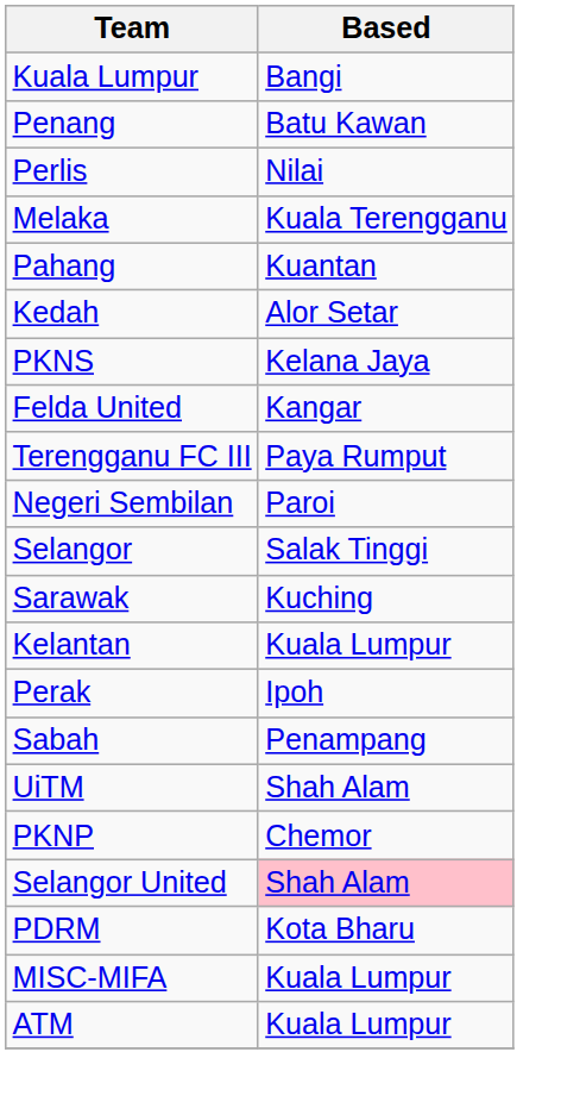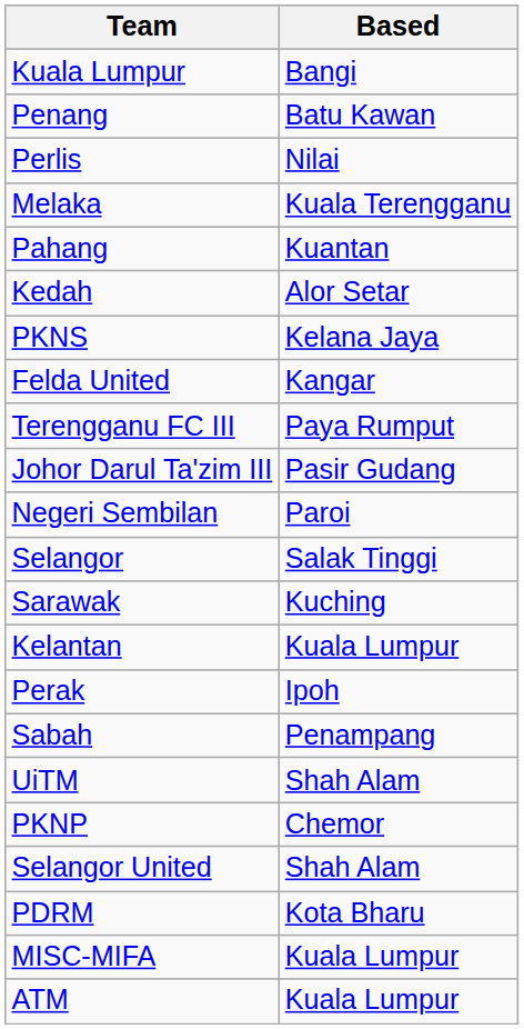 <table class="wikitable sortable" style="text-align: left;">
 <tr>
 <th>Team</th>
 <th>Based</th>
 </tr>
 <tr>
 <td> <a href='#'>Kuala Lumpur</a></td>
 <td><a href='#'>Bangi</a></td>
 </tr>
 <tr>
 <td> <a href='#'>Penang</a></td>
 <td><a href='#'>Batu Kawan</a></td>
 </tr>
 <tr>
 <td> <a href='#'>Perlis</a></td>
 <td><a href='#'>Nilai</a></td>
 </tr>
 <tr>
 <td> <a href='#'>Melaka</a></td>
 <td><a href='#'>Kuala Terengganu</a></td>
 </tr>
 <tr>
 <td> <a href='#'>Pahang</a></td>
 <td><a href='#'>Kuantan</a></td>
 </tr>
 <tr>
 <td> <a href='#'>Kedah</a></td>
 <td><a href='#'>Alor Setar</a></td>
 </tr>
 <tr>
 <td> <a href='#'>PKNS</a></td>
 <td><a href='#'>Kelana Jaya</a></td>
 </tr>
 <tr>
 <td> <a href='#'>Felda United</a></td>
 <td><a href='#'>Kangar</a></td>
 </tr>
 <tr>
 <td> <a href='#'>Terengganu FC III</a></td>
 <td><a href='#'>Paya Rumput</a></td>
 </tr>
 <tr>
+<td> <a href='#'>Johor Darul Ta'zim III</a></td>
+<td><a href='#'>Pasir Gudang</a></td>
+</tr>
+<tr>
 <td> <a href='#'>Negeri Sembilan</a></td>
 <td><a href='#'>Paroi</a></td>
 </tr>
 <tr>
 <td> <a href='#'>Selangor</a></td>
 <td><a href='#'>Salak Tinggi</a></td>
 </tr>
 <tr>
 <td> <a href='#'>Sarawak</a></td>
 <td><a href='#'>Kuching</a></td>
 </tr>
 <tr>
 <td> <a href='#'>Kelantan</a></td>
 <td><a href='#'>Kuala Lumpur</a></td>
 </tr>
 <tr>
 <td> <a href='#'>Perak</a></td>
 <td><a href='#'>Ipoh</a></td>
 </tr>
 <tr>
 <td> <a href='#'>Sabah</a></td>
 <td><a href='#'>Penampang</a></td>
 </tr>
 <tr>
 <td> <a href='#'>UiTM</a></td>
 <td><a href='#'>Shah Alam</a></td>
 </tr>
 <tr>
 <td> <a href='#'>PKNP</a></td>
 <td><a href='#'>Chemor</a></td>
 </tr>
 <tr>
 <td> <a href='#'>Selangor United</a></td>
-<td style="background: pink;"><a href='#'>Shah Alam</a></td>
+<td><a href='#'>Shah Alam</a></td>
 </tr>
 <tr>
 <td><a href='#'>PDRM</a></td>
 <td><a href='#'>Kota Bharu</a></td>
 </tr>
 <tr>
 <td> <a href='#'>MISC-MIFA</a></td>
 <td><a href='#'>Kuala Lumpur</a></td>
 </tr>
 <tr>
 <td> <a href='#'>ATM</a></td>
 <td><a href='#'>Kuala Lumpur</a></td>
 </tr>
 <tr>
 </tr>
 </table>
